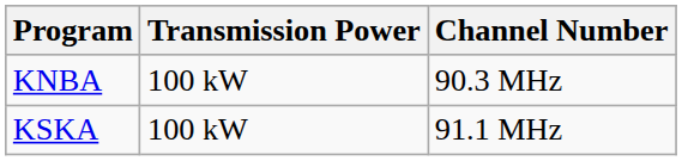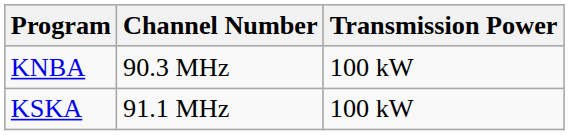 <table class="wikitable">
 <tr>
 <th>Program</th>
+<th>Channel Number</th>
 <th>Transmission Power</th>
-<th>Channel Number</th>
 </tr>
 <tr>
 <td><a href='#'>KNBA</a></td>
+<td>90.3 MHz</td>
 <td>100 kW</td>
-<td>90.3 MHz</td>
 </tr>
 <tr>
 <td><a href='#'>KSKA</a></td>
+<td>91.1 MHz</td>
 <td>100 kW</td>
-<td>91.1 MHz</td>
 </tr>
 </table>
